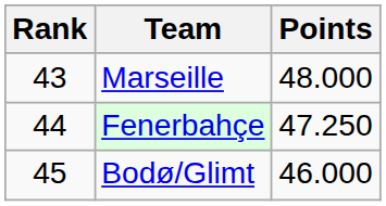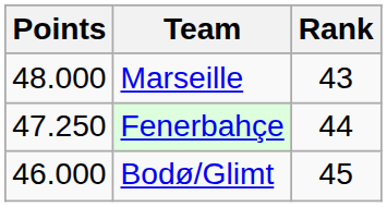 <table class="wikitable" style="text-align: center;">
 <tr>
+<th>Points</th>
+<th>Team</th>
 <th>Rank</th>
-<th>Team</th>
-<th>Points</th>
 </tr>
 <tr>
+<td>48.000</td>
+<td align="left"> <a href='#'>Marseille</a></td>
 <td>43</td>
-<td align="left"> <a href='#'>Marseille</a></td>
-<td>48.000</td>
 </tr>
 <tr>
+<td>47.250</td>
+<td bgcolor="#ddffdd" align="left"> <a href='#'>Fenerbahçe</a></td>
 <td>44</td>
-<td bgcolor="#ddffdd" align="left"> <a href='#'>Fenerbahçe</a></td>
-<td>47.250</td>
 </tr>
 <tr>
+<td>46.000</td>
+<td align="left"> <a href='#'>Bodø/Glimt</a></td>
 <td>45</td>
-<td align="left"> <a href='#'>Bodø/Glimt</a></td>
-<td>46.000</td>
 </tr>
 </table>
